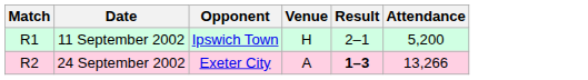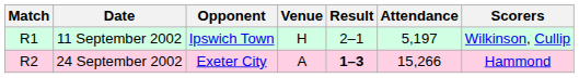 <table class="wikitable" style="font-size:100%; text-align:center">
 <tr>
 <th>Match</th>
 <th>Date</th>
 <th>Opponent</th>
 <th>Venue</th>
 <th>Result</th>
 <th>Attendance</th>
+<th>Scorers</th>
 </tr>
 <tr style="background: #d0ffe3;">
 <td>R1</td>
 <td>11 September 2002</td>
 <td><a href='#'>Ipswich Town</a></td>
 <td>H</td>
 <td>2–1</td>
-<td>5,200</td>
+<td>5,197</td>
+<td><a href='#'>Wilkinson</a>, <a href='#'>Cullip</a></td>
 </tr>
 <tr style="background: #ffd0e3;">
 <td>R2</td>
 <td>24 September 2002</td>
 <td><a href='#'>Exeter City</a></td>
 <td>A</td>
 <td><strong>1–3</strong></td>
-<td>13,266</td>
+<td>15,266</td>
+<td><a href='#'>Hammond</a></td>
 </tr>
 </table>
